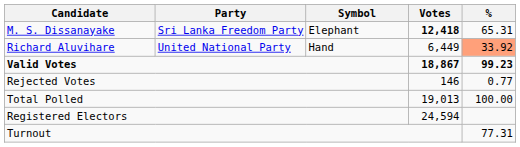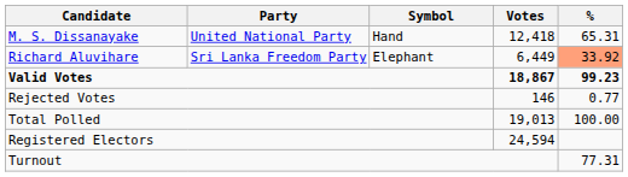 <table class="wikitable" border="1" style="text-align:right;">
 <tr>
 <th align=left width="180">Candidate</th>
 <th align=left width="180">Party</th>
 <th align=left width="120">Symbol</th>
 <th align=left width="60">Votes</th>
 <th align=left width="60">%</th>
 </tr>
 <tr>
 <td align=left><a href='#'>M. S. Dissanayake</a></td>
-<td align=left><a href='#'>Sri Lanka Freedom Party</a></td>
-<td align=left>Elephant</td>
-<td><strong>12,418</strong></td>
+<td align=left><a href='#'>United National Party</a></td>
+<td align=left>Hand</td>
+<td>12,418</td>
 <td>65.31</td>
 </tr>
 <tr>
 <td align=left><a href='#'>Richard Aluvihare</a></td>
-<td align=left><a href='#'>United National Party</a></td>
-<td align=left>Hand</td>
+<td align=left><a href='#'>Sri Lanka Freedom Party</a></td>
+<td align=left>Elephant</td>
 <td>6,449</td>
 <td style="background: lightsalmon;">33.92</td>
 </tr>
 <tr>
 <td align=left colspan=3><strong>Valid Votes</strong></td>
 <td><strong>18,867</strong></td>
 <td><strong>99.23</strong></td>
 </tr>
 <tr>
 <td align=left colspan=3>Rejected Votes</td>
 <td>146</td>
 <td>0.77</td>
 </tr>
 <tr>
 <td align=left colspan=3>Total Polled</td>
 <td>19,013</td>
 <td>100.00</td>
 </tr>
 <tr>
 <td align=left colspan=3>Registered Electors</td>
 <td>24,594</td>
 <td></td>
 </tr>
 <tr>
 <td align=left colspan=4>Turnout</td>
 <td>77.31</td>
 </tr>
 </table>
